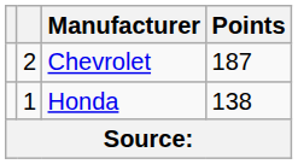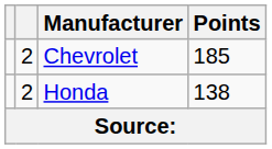 <table class="wikitable" style="font-size: 85%;">
 <tr>
 <th scope="col"></th>
 <th scope="col"></th>
 <th scope="col">Manufacturer</th>
 <th scope="col">Points</th>
 </tr>
 <tr>
 <td align="left"></td>
 <td align="center">2</td>
 <td><a href='#'>Chevrolet</a></td>
-<td>187</td>
+<td>185</td>
 </tr>
 <tr>
 <td align="left"></td>
-<td align="center">1</td>
+<td align="center">2</td>
 <td><a href='#'>Honda</a></td>
 <td>138</td>
 </tr>
 <tr>
 <th colspan=4>Source:</th>
 </tr>
 </table>
